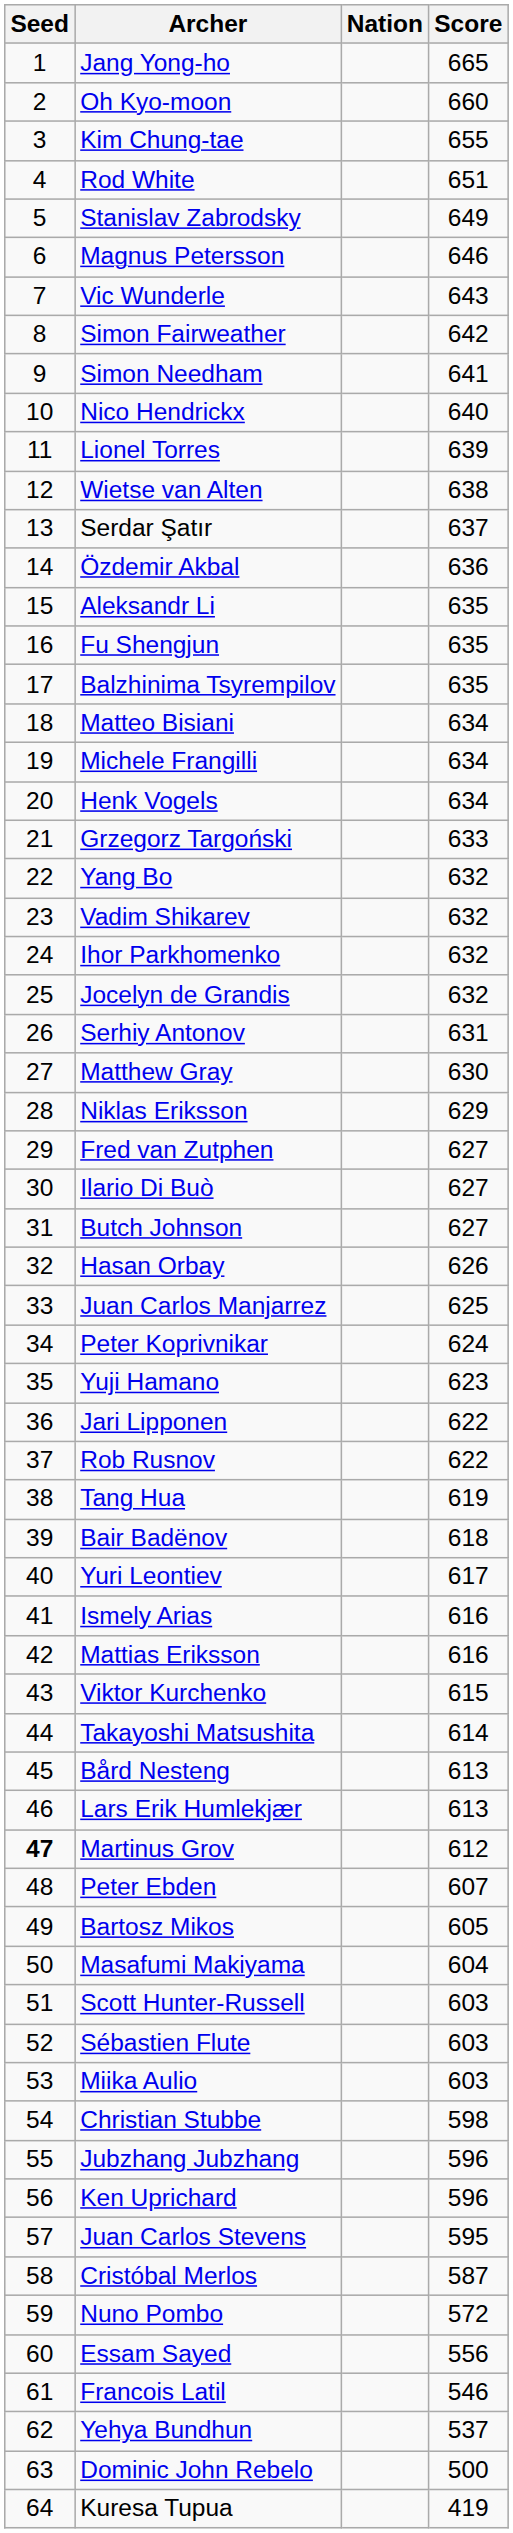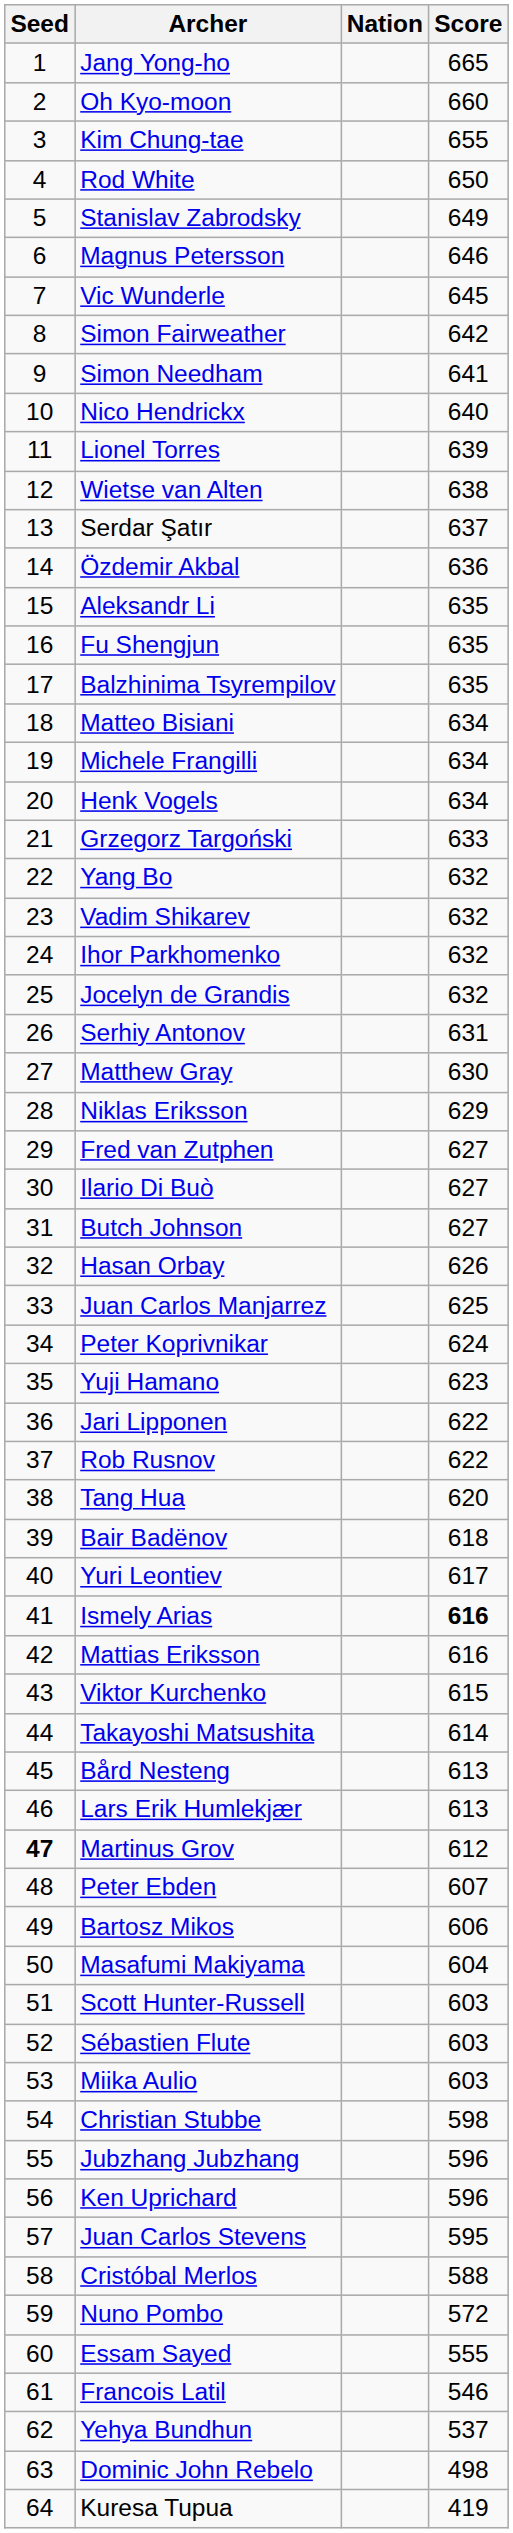 <table class="wikitable sortable" style="text-align:center">
 <tr>
 <th>Seed</th>
 <th>Archer</th>
 <th>Nation</th>
 <th>Score</th>
 </tr>
 <tr>
 <td>1</td>
 <td align=left><a href='#'>Jang Yong-ho</a></td>
 <td align=left></td>
 <td>665</td>
 </tr>
 <tr>
 <td>2</td>
 <td align=left><a href='#'>Oh Kyo-moon</a></td>
 <td align=left></td>
 <td>660</td>
 </tr>
 <tr>
 <td>3</td>
 <td align=left><a href='#'>Kim Chung-tae</a></td>
 <td align=left></td>
 <td>655</td>
 </tr>
 <tr>
 <td>4</td>
 <td align=left><a href='#'>Rod White</a></td>
 <td align=left></td>
-<td>651</td>
+<td>650</td>
 </tr>
 <tr>
 <td>5</td>
 <td align=left><a href='#'>Stanislav Zabrodsky</a></td>
 <td align=left></td>
 <td>649</td>
 </tr>
 <tr>
 <td>6</td>
 <td align=left><a href='#'>Magnus Petersson</a></td>
 <td align=left></td>
 <td>646</td>
 </tr>
 <tr>
 <td>7</td>
 <td align=left><a href='#'>Vic Wunderle</a></td>
 <td align=left></td>
-<td>643</td>
+<td>645</td>
 </tr>
 <tr>
 <td>8</td>
 <td align=left><a href='#'>Simon Fairweather</a></td>
 <td align=left></td>
 <td>642</td>
 </tr>
 <tr>
 <td>9</td>
 <td align=left><a href='#'>Simon Needham</a></td>
 <td align=left></td>
 <td>641</td>
 </tr>
 <tr>
 <td>10</td>
 <td align=left><a href='#'>Nico Hendrickx</a></td>
 <td align=left></td>
 <td>640</td>
 </tr>
 <tr>
 <td>11</td>
 <td align=left><a href='#'>Lionel Torres</a></td>
 <td align=left></td>
 <td>639</td>
 </tr>
 <tr>
 <td>12</td>
 <td align=left><a href='#'>Wietse van Alten</a></td>
 <td align=left></td>
 <td>638</td>
 </tr>
 <tr>
 <td>13</td>
 <td align=left>Serdar Şatır</td>
 <td align=left></td>
 <td>637</td>
 </tr>
 <tr>
 <td>14</td>
 <td align=left><a href='#'>Özdemir Akbal</a></td>
 <td align=left></td>
 <td>636</td>
 </tr>
 <tr>
 <td>15</td>
 <td align=left><a href='#'>Aleksandr Li</a></td>
 <td align=left></td>
 <td>635</td>
 </tr>
 <tr>
 <td>16</td>
 <td align=left><a href='#'>Fu Shengjun</a></td>
 <td align=left></td>
 <td>635</td>
 </tr>
 <tr>
 <td>17</td>
 <td align=left><a href='#'>Balzhinima Tsyrempilov</a></td>
 <td align=left></td>
 <td>635</td>
 </tr>
 <tr>
 <td>18</td>
 <td align=left><a href='#'>Matteo Bisiani</a></td>
 <td align=left></td>
 <td>634</td>
 </tr>
 <tr>
 <td>19</td>
 <td align=left><a href='#'>Michele Frangilli</a></td>
 <td align=left></td>
 <td>634</td>
 </tr>
 <tr>
 <td>20</td>
 <td align=left><a href='#'>Henk Vogels</a></td>
 <td align=left></td>
 <td>634</td>
 </tr>
 <tr>
 <td>21</td>
 <td align=left><a href='#'>Grzegorz Targoński</a></td>
 <td align=left></td>
 <td>633</td>
 </tr>
 <tr>
 <td>22</td>
 <td align=left><a href='#'>Yang Bo</a></td>
 <td align=left></td>
 <td>632</td>
 </tr>
 <tr>
 <td>23</td>
 <td align=left><a href='#'>Vadim Shikarev</a></td>
 <td align=left></td>
 <td>632</td>
 </tr>
 <tr>
 <td>24</td>
 <td align=left><a href='#'>Ihor Parkhomenko</a></td>
 <td align=left></td>
 <td>632</td>
 </tr>
 <tr>
 <td>25</td>
 <td align=left><a href='#'>Jocelyn de Grandis</a></td>
 <td align=left></td>
 <td>632</td>
 </tr>
 <tr>
 <td>26</td>
 <td align=left><a href='#'>Serhiy Antonov</a></td>
 <td align=left></td>
 <td>631</td>
 </tr>
 <tr>
 <td>27</td>
 <td align=left><a href='#'>Matthew Gray</a></td>
 <td align=left></td>
 <td>630</td>
 </tr>
 <tr>
 <td>28</td>
 <td align=left><a href='#'>Niklas Eriksson</a></td>
 <td align=left></td>
 <td>629</td>
 </tr>
 <tr>
 <td>29</td>
 <td align=left><a href='#'>Fred van Zutphen</a></td>
 <td align=left></td>
 <td>627</td>
 </tr>
 <tr>
 <td>30</td>
 <td align=left><a href='#'>Ilario Di Buò</a></td>
 <td align=left></td>
 <td>627</td>
 </tr>
 <tr>
 <td>31</td>
 <td align=left><a href='#'>Butch Johnson</a></td>
 <td align=left></td>
 <td>627</td>
 </tr>
 <tr>
 <td>32</td>
 <td align=left><a href='#'>Hasan Orbay</a></td>
 <td align=left></td>
 <td>626</td>
 </tr>
 <tr>
 <td>33</td>
 <td align=left><a href='#'>Juan Carlos Manjarrez</a></td>
 <td align=left></td>
 <td>625</td>
 </tr>
 <tr>
 <td>34</td>
 <td align=left><a href='#'>Peter Koprivnikar</a></td>
 <td align=left></td>
 <td>624</td>
 </tr>
 <tr>
 <td>35</td>
 <td align=left><a href='#'>Yuji Hamano</a></td>
 <td align=left></td>
 <td>623</td>
 </tr>
 <tr>
 <td>36</td>
 <td align=left><a href='#'>Jari Lipponen</a></td>
 <td align=left></td>
 <td>622</td>
 </tr>
 <tr>
 <td>37</td>
 <td align=left><a href='#'>Rob Rusnov</a></td>
 <td align=left></td>
 <td>622</td>
 </tr>
 <tr>
 <td>38</td>
 <td align=left><a href='#'>Tang Hua</a></td>
 <td align=left></td>
-<td>619</td>
+<td>620</td>
 </tr>
 <tr>
 <td>39</td>
 <td align=left><a href='#'>Bair Badënov</a></td>
 <td align=left></td>
 <td>618</td>
 </tr>
 <tr>
 <td>40</td>
 <td align=left><a href='#'>Yuri Leontiev</a></td>
 <td align=left></td>
 <td>617</td>
 </tr>
 <tr>
 <td>41</td>
 <td align=left><a href='#'>Ismely Arias</a></td>
 <td align=left></td>
-<td>616</td>
+<td><strong>616</strong></td>
 </tr>
 <tr>
 <td>42</td>
 <td align=left><a href='#'>Mattias Eriksson</a></td>
 <td align=left></td>
 <td>616</td>
 </tr>
 <tr>
 <td>43</td>
 <td align=left><a href='#'>Viktor Kurchenko</a></td>
 <td align=left></td>
 <td>615</td>
 </tr>
 <tr>
 <td>44</td>
 <td align=left><a href='#'>Takayoshi Matsushita</a></td>
 <td align=left></td>
 <td>614</td>
 </tr>
 <tr>
 <td>45</td>
 <td align=left><a href='#'>Bård Nesteng</a></td>
 <td align=left></td>
 <td>613</td>
 </tr>
 <tr>
 <td>46</td>
 <td align=left><a href='#'>Lars Erik Humlekjær</a></td>
 <td align=left></td>
 <td>613</td>
 </tr>
 <tr>
 <td><strong>47</strong></td>
 <td align=left><a href='#'>Martinus Grov</a></td>
 <td align=left></td>
 <td>612</td>
 </tr>
 <tr>
 <td>48</td>
 <td align=left><a href='#'>Peter Ebden</a></td>
 <td align=left></td>
 <td>607</td>
 </tr>
 <tr>
 <td>49</td>
 <td align=left><a href='#'>Bartosz Mikos</a></td>
 <td align=left></td>
-<td>605</td>
+<td>606</td>
 </tr>
 <tr>
 <td>50</td>
 <td align=left><a href='#'>Masafumi Makiyama</a></td>
 <td align=left></td>
 <td>604</td>
 </tr>
 <tr>
 <td>51</td>
 <td align=left><a href='#'>Scott Hunter-Russell</a></td>
 <td align=left></td>
 <td>603</td>
 </tr>
 <tr>
 <td>52</td>
 <td align=left><a href='#'>Sébastien Flute</a></td>
 <td align=left></td>
 <td>603</td>
 </tr>
 <tr>
 <td>53</td>
 <td align=left><a href='#'>Miika Aulio</a></td>
 <td align=left></td>
 <td>603</td>
 </tr>
 <tr>
 <td>54</td>
 <td align=left><a href='#'>Christian Stubbe</a></td>
 <td align=left></td>
 <td>598</td>
 </tr>
 <tr>
 <td>55</td>
 <td align=left><a href='#'>Jubzhang Jubzhang</a></td>
 <td align=left></td>
 <td>596</td>
 </tr>
 <tr>
 <td>56</td>
 <td align=left><a href='#'>Ken Uprichard</a></td>
 <td align=left></td>
 <td>596</td>
 </tr>
 <tr>
 <td>57</td>
 <td align=left><a href='#'>Juan Carlos Stevens</a></td>
 <td align=left></td>
 <td>595</td>
 </tr>
 <tr>
 <td>58</td>
 <td align=left><a href='#'>Cristóbal Merlos</a></td>
 <td align=left></td>
-<td>587</td>
+<td>588</td>
 </tr>
 <tr>
 <td>59</td>
 <td align=left><a href='#'>Nuno Pombo</a></td>
 <td align=left></td>
 <td>572</td>
 </tr>
 <tr>
 <td>60</td>
 <td align=left><a href='#'>Essam Sayed</a></td>
 <td align=left></td>
-<td>556</td>
+<td>555</td>
 </tr>
 <tr>
 <td>61</td>
 <td align=left><a href='#'>Francois Latil</a></td>
 <td align=left></td>
 <td>546</td>
 </tr>
 <tr>
 <td>62</td>
 <td align=left><a href='#'>Yehya Bundhun</a></td>
 <td align=left></td>
 <td>537</td>
 </tr>
 <tr>
 <td>63</td>
 <td align=left><a href='#'>Dominic John Rebelo</a></td>
 <td align=left></td>
-<td>500</td>
+<td>498</td>
 </tr>
 <tr>
 <td>64</td>
 <td align=left>Kuresa Tupua</td>
 <td align=left></td>
 <td>419</td>
 </tr>
 </table>
